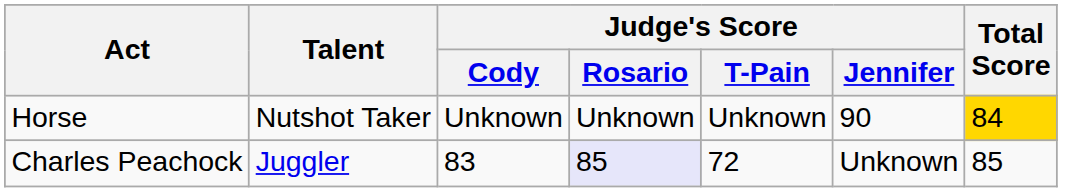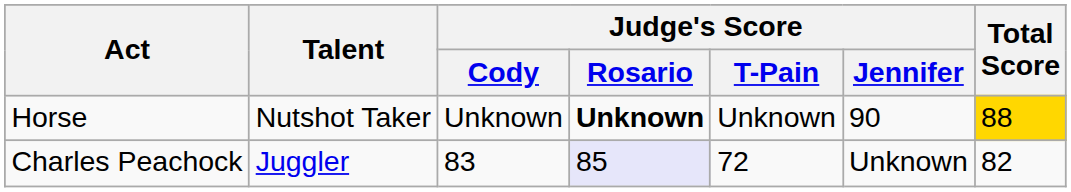 <table class="wikitable">
 <tr>
 <th rowspan="2">Act</th>
 <th rowspan="2">Talent</th>
 <th colspan="4">Judge's Score</th>
 <th rowspan="2">Total<br>Score</th>
 </tr>
 <tr>
 <th><a href='#'>Cody</a></th>
 <th><a href='#'>Rosario</a></th>
 <th><a href='#'>T-Pain</a></th>
 <th><a href='#'>Jennifer</a></th>
 </tr>
 <tr>
 <td>Horse</td>
 <td>Nutshot Taker</td>
 <td>Unknown</td>
-<td>Unknown</td>
+<td><strong>Unknown</strong></td>
 <td>Unknown</td>
 <td>90</td>
-<td style="background:gold;">84</td>
+<td style="background:gold;">88</td>
 </tr>
 <tr>
 <td>Charles Peachock</td>
 <td><a href='#'>Juggler</a></td>
 <td>83</td>
 <td style="background: lavender;">85</td>
 <td>72</td>
 <td>Unknown</td>
-<td>85</td>
+<td>82</td>
 </tr>
 </table>
